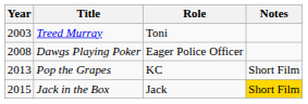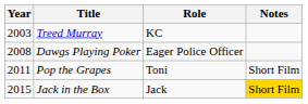 <table class="wikitable sortable">
 <tr>
 <th>Year</th>
 <th>Title</th>
 <th>Role</th>
 <th>Notes</th>
 </tr>
 <tr>
 <td>2003</td>
 <td><em><a href='#'>Treed Murray</a></em></td>
-<td>Toni</td>
+<td>KC</td>
 <td></td>
 </tr>
 <tr>
 <td>2008</td>
 <td><em>Dawgs Playing Poker</em></td>
 <td>Eager Police Officer</td>
 <td></td>
 </tr>
 <tr>
-<td>2013</td>
+<td>2011</td>
 <td><em>Pop the Grapes</em></td>
-<td>KC</td>
+<td>Toni</td>
 <td>Short Film</td>
 </tr>
 <tr>
 <td>2015</td>
 <td><em>Jack in the Box</em></td>
 <td>Jack</td>
 <td style="background: gold;">Short Film</td>
 </tr>
 </table>
